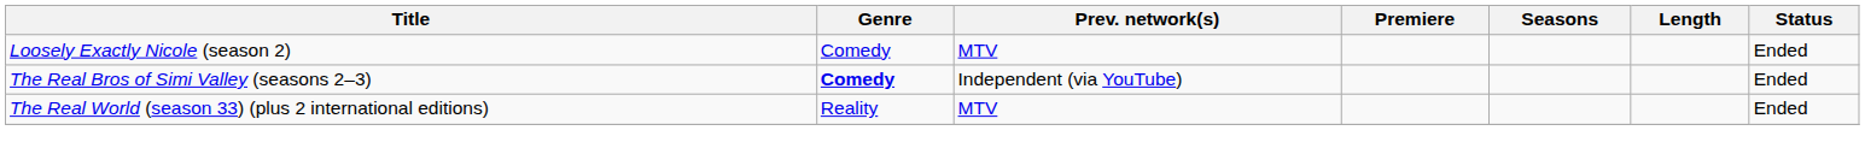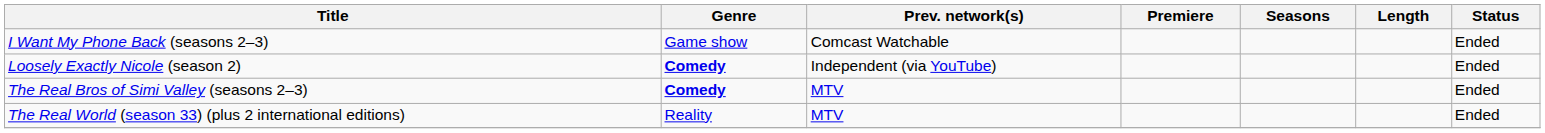 <table class="wikitable sortable" style="width:100%">
 <tr>
 <th>Title</th>
 <th>Genre</th>
 <th>Prev. network(s)</th>
 <th>Premiere</th>
 <th>Seasons</th>
 <th>Length</th>
 <th>Status</th>
 </tr>
 <tr>
+<td><em><a href='#'>I Want My Phone Back</a></em> (seasons 2–3)</td>
+<td><a href='#'>Game show</a></td>
+<td>Comcast Watchable</td>
+<td></td>
+<td></td>
+<td></td>
+<td>Ended</td>
+</tr>
+<tr>
 <td><em><a href='#'>Loosely Exactly Nicole</a></em> (season 2)</td>
-<td><a href='#'>Comedy</a></td>
-<td><a href='#'>MTV</a></td>
+<td><strong><a href='#'>Comedy</a></strong></td>
+<td>Independent (via <a href='#'>YouTube</a>)</td>
 <td></td>
 <td></td>
 <td></td>
 <td>Ended</td>
 </tr>
 <tr>
 <td><em><a href='#'>The Real Bros of Simi Valley</a></em> (seasons 2–3)</td>
 <td><strong><a href='#'>Comedy</a></strong></td>
-<td>Independent (via <a href='#'>YouTube</a>)</td>
+<td><a href='#'>MTV</a></td>
 <td></td>
 <td></td>
 <td></td>
 <td>Ended</td>
 </tr>
 <tr>
 <td><em><a href='#'>The Real World</a></em> (<a href='#'>season 33</a>) (plus 2 international editions)</td>
 <td><a href='#'>Reality</a></td>
 <td><a href='#'>MTV</a></td>
 <td></td>
 <td></td>
 <td></td>
 <td>Ended<br></td>
 </tr>
 <tr>
 </tr>
 </table>
